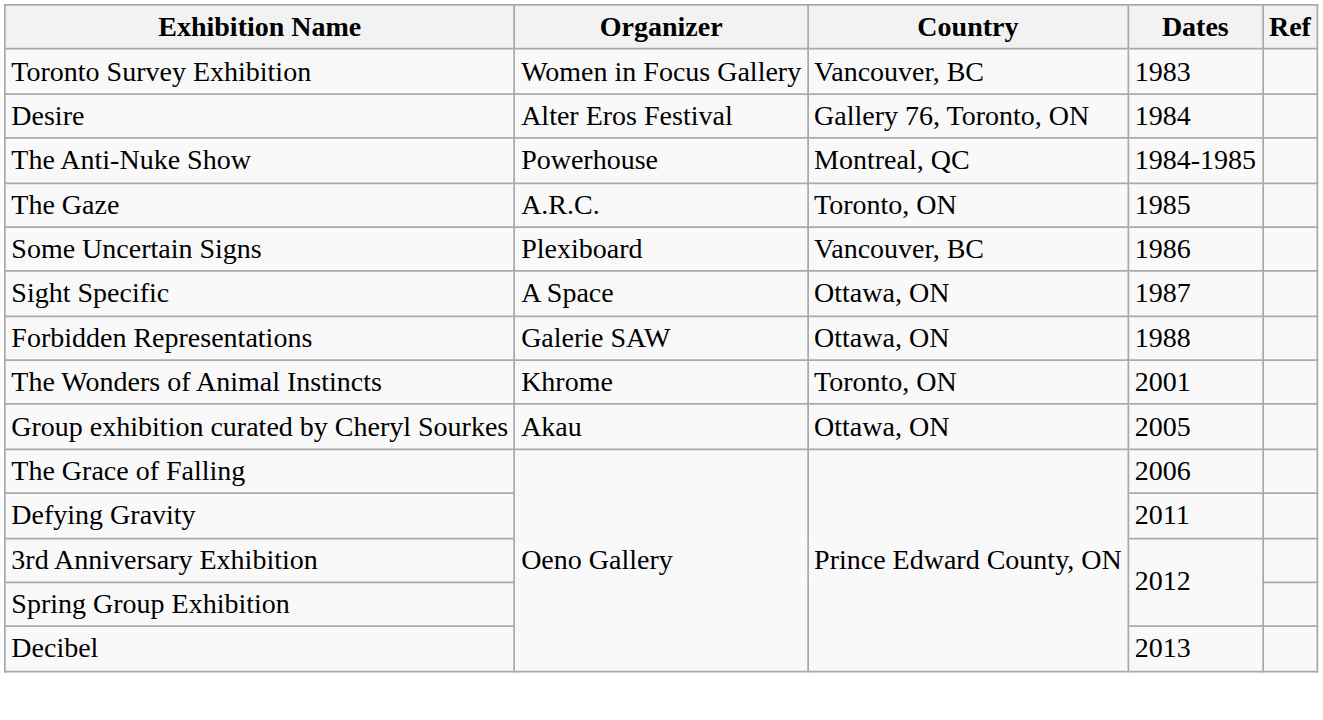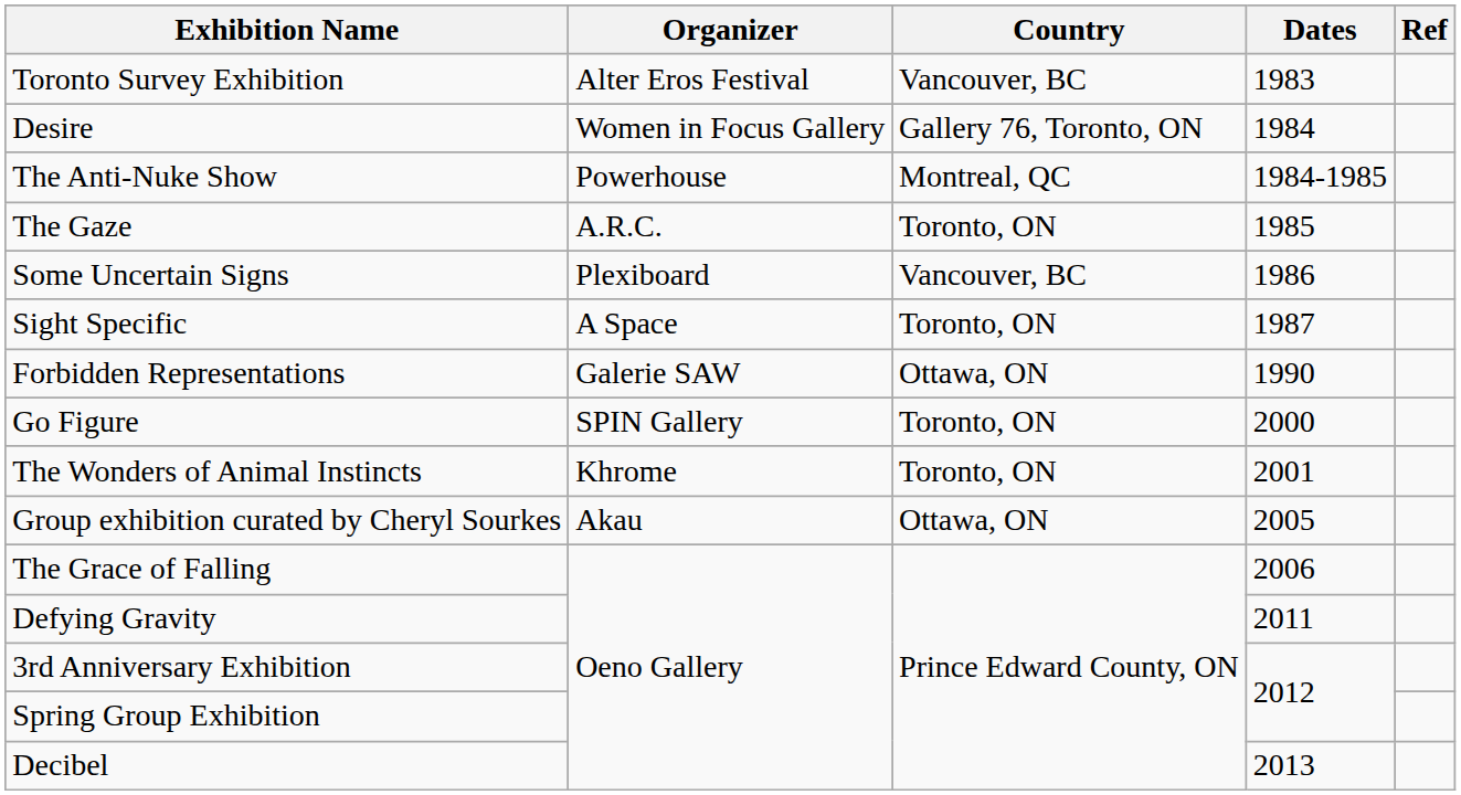 <table class="wikitable">
 <tr>
 <th>Exhibition Name</th>
 <th>Organizer</th>
 <th>Country</th>
 <th>Dates</th>
 <th>Ref</th>
 </tr>
 <tr>
 <td>Toronto Survey Exhibition</td>
-<td>Women in Focus Gallery</td>
+<td>Alter Eros Festival</td>
 <td>Vancouver, BC</td>
 <td>1983</td>
 <td></td>
 </tr>
 <tr>
 <td>Desire</td>
-<td>Alter Eros Festival</td>
+<td>Women in Focus Gallery</td>
 <td>Gallery 76, Toronto, ON</td>
 <td>1984</td>
 <td></td>
 </tr>
 <tr>
 <td>The Anti-Nuke Show</td>
 <td>Powerhouse</td>
 <td>Montreal, QC</td>
 <td>1984-1985</td>
 <td></td>
 </tr>
 <tr>
 <td>The Gaze</td>
 <td>A.R.C.</td>
 <td>Toronto, ON</td>
 <td>1985</td>
 <td></td>
 </tr>
 <tr>
 <td>Some Uncertain Signs</td>
 <td>Plexiboard</td>
 <td>Vancouver, BC</td>
 <td>1986</td>
 <td></td>
 </tr>
 <tr>
 <td>Sight Specific</td>
 <td>A Space</td>
-<td>Ottawa, ON</td>
+<td>Toronto, ON</td>
 <td>1987</td>
 <td></td>
 </tr>
 <tr>
 <td>Forbidden Representations</td>
 <td>Galerie SAW</td>
 <td>Ottawa, ON</td>
-<td>1988</td>
+<td>1990</td>
+<td></td>
+</tr>
+<tr>
+<td>Go Figure</td>
+<td>SPIN Gallery</td>
+<td>Toronto, ON</td>
+<td>2000</td>
 <td></td>
 </tr>
 <tr>
 <td>The Wonders of Animal Instincts</td>
 <td>Khrome</td>
 <td>Toronto, ON</td>
 <td>2001</td>
 <td></td>
 </tr>
 <tr>
 <td>Group exhibition curated by Cheryl Sourkes</td>
 <td>Akau</td>
 <td>Ottawa, ON</td>
 <td>2005</td>
 <td></td>
 </tr>
 <tr>
 <td>The Grace of Falling</td>
 <td rowspan="5">Oeno Gallery</td>
 <td rowspan="5">Prince Edward County, ON</td>
 <td>2006</td>
 <td></td>
 </tr>
 <tr>
 <td>Defying Gravity</td>
 <td>2011</td>
 <td></td>
 </tr>
 <tr>
 <td>3rd Anniversary Exhibition</td>
 <td rowspan="2">2012</td>
 <td></td>
 </tr>
 <tr>
 <td>Spring Group Exhibition</td>
 <td></td>
 </tr>
 <tr>
 <td>Decibel</td>
 <td>2013</td>
 <td></td>
 </tr>
 </table>
